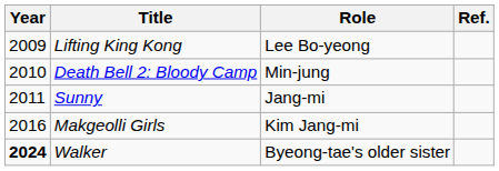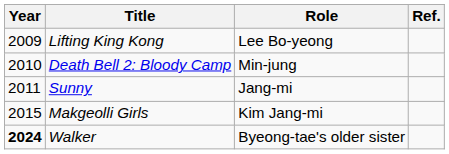 <table class="wikitable">
 <tr>
 <th>Year</th>
 <th>Title</th>
 <th>Role</th>
 <th>Ref.</th>
 </tr>
 <tr>
 <td>2009</td>
 <td><em>Lifting King Kong</em></td>
 <td>Lee Bo-yeong</td>
 <td></td>
 </tr>
 <tr>
 <td>2010</td>
 <td><em><a href='#'>Death Bell 2: Bloody Camp</a></em></td>
 <td>Min-jung</td>
 <td></td>
 </tr>
 <tr>
 <td>2011</td>
 <td><em><a href='#'>Sunny</a></em></td>
 <td>Jang-mi</td>
 <td></td>
 </tr>
 <tr>
-<td>2016</td>
+<td>2015</td>
 <td><em>Makgeolli Girls</em></td>
 <td>Kim Jang-mi</td>
 <td></td>
 </tr>
 <tr>
 <td><strong>2024</strong></td>
 <td><em>Walker</em></td>
 <td>Byeong-tae's older sister</td>
 <td></td>
 </tr>
 </table>
